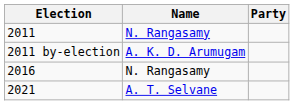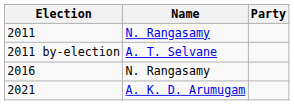 <table class="wikitable">
 <tr>
 <th>Election</th>
 <th>Name</th>
 <th colspan="2">Party</th>
 </tr>
 <tr>
 <td>2011</td>
 <td><a href='#'>N. Rangasamy</a></td>
 <td></td>
 </tr>
 <tr>
 <td>2011 by-election</td>
-<td><a href='#'>A. K. D. Arumugam</a></td>
+<td><a href='#'>A. T. Selvane</a></td>
 <td></td>
 </tr>
 <tr>
 <td>2016</td>
 <td>N. Rangasamy</td>
 <td></td>
 </tr>
 <tr>
 <td>2021</td>
-<td><a href='#'>A. T. Selvane</a></td>
+<td><a href='#'>A. K. D. Arumugam</a></td>
 <td></td>
 </tr>
 </table>
